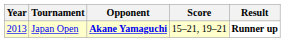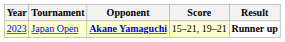 <table class="sortable wikitable" style="font-size: 95%;">
 <tr>
 <th>Year</th>
 <th>Tournament</th>
 <th>Opponent</th>
 <th>Score</th>
 <th>Result</th>
 </tr>
 <tr style="background:#FFFFCC">
-<td align="center"><a href='#'>2013</a></td>
+<td align="center"><a href='#'>2023</a></td>
 <td align="left"><a href='#'>Japan Open</a></td>
 <td align="left"><strong> <a href='#'>Akane Yamaguchi</a></strong></td>
 <td align="left">15–21, 19–21</td>
 <td style="text-align:left; background:white"> <strong>Runner up</strong></td>
 </tr>
 </table>
